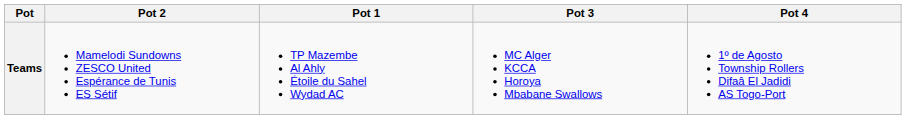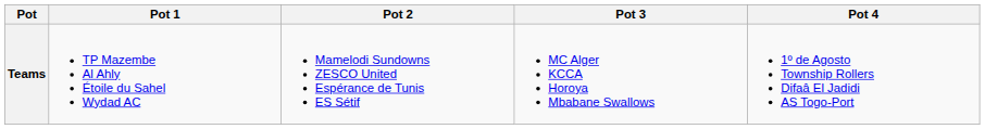 <table class="wikitable" style="width:100%;">
 <tr>
 <th>Pot</th>
+<th width=25%>Pot 1</th>
 <th width=25%>Pot 2</th>
-<th width=25%>Pot 1</th>
 <th width=25%>Pot 3</th>
 <th width=25%>Pot 4</th>
 </tr>
 <tr>
 <th>Teams</th>
+<td valign=top><br><ul><li> <a href='#'>TP Mazembe</a> </li><li> <a href='#'>Al Ahly</a> </li><li> <a href='#'>Étoile du Sahel</a> </li><li> <a href='#'>Wydad AC</a> </li></ul></td>
 <td valign=top><br><ul><li> <a href='#'>Mamelodi Sundowns</a> </li><li> <a href='#'>ZESCO United</a> </li><li> <a href='#'>Espérance de Tunis</a> </li><li> <a href='#'>ES Sétif</a> </li></ul></td>
-<td valign=top><br><ul><li> <a href='#'>TP Mazembe</a> </li><li> <a href='#'>Al Ahly</a> </li><li> <a href='#'>Étoile du Sahel</a> </li><li> <a href='#'>Wydad AC</a> </li></ul></td>
 <td valign=top><br><ul><li> <a href='#'>MC Alger</a> </li><li> <a href='#'>KCCA</a> </li><li> <a href='#'>Horoya</a> </li><li> <a href='#'>Mbabane Swallows</a> </li></ul></td>
 <td valign=top><br><ul><li> <a href='#'>1º de Agosto</a></li><li> <a href='#'>Township Rollers</a></li><li> <a href='#'>Difaâ El Jadidi</a></li><li> <a href='#'>AS Togo-Port</a></li></ul></td>
 </tr>
 </table>
